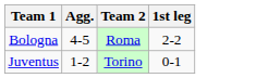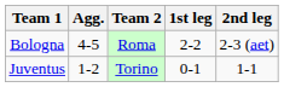 <table class="wikitable" style="text-align: center">
 <tr>
 <th>Team 1</th>
 <th>Agg.</th>
 <th>Team 2</th>
 <th>1st leg</th>
+<th>2nd leg</th>
 </tr>
 <tr>
 <td><a href='#'>Bologna</a></td>
 <td>4-5</td>
 <td bgcolor="ccffcc"><a href='#'>Roma</a></td>
 <td>2-2</td>
+<td>2-3 (<a href='#'>aet</a>)</td>
 </tr>
 <tr>
 <td><a href='#'>Juventus</a></td>
 <td>1-2</td>
 <td bgcolor="ccffcc"><a href='#'>Torino</a></td>
 <td>0-1</td>
+<td>1-1</td>
 </tr>
 </table>
